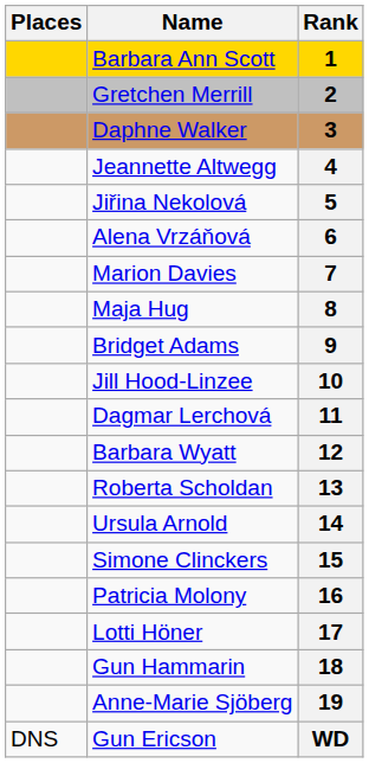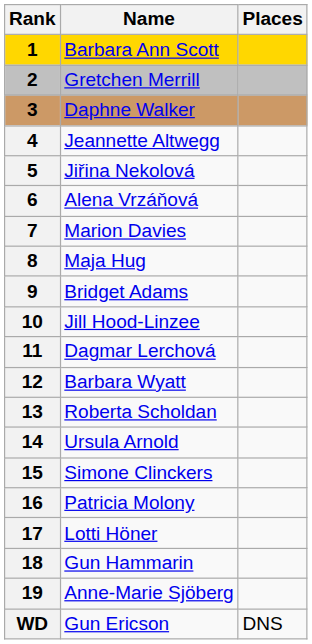 <table class="wikitable">
 <tr>
+<th>Rank</th>
+<th>Name</th>
 <th>Places</th>
-<th>Name</th>
-<th>Rank</th>
 </tr>
 <tr bgcolor="gold">
+<td align="center"><strong>1</strong></td>
+<td> <a href='#'>Barbara Ann Scott</a></td>
 <td></td>
-<td> <a href='#'>Barbara Ann Scott</a></td>
-<td align="center"><strong>1</strong></td>
 </tr>
 <tr bgcolor="silver">
+<td align="center"><strong>2</strong></td>
+<td> <a href='#'>Gretchen Merrill</a></td>
 <td></td>
-<td> <a href='#'>Gretchen Merrill</a></td>
-<td align="center"><strong>2</strong></td>
 </tr>
 <tr bgcolor="cc9966">
+<td align="center"><strong>3</strong></td>
+<td> <a href='#'>Daphne Walker</a></td>
 <td></td>
-<td> <a href='#'>Daphne Walker</a></td>
-<td align="center"><strong>3</strong></td>
 </tr>
 <tr>
+<th>4</th>
+<td> <a href='#'>Jeannette Altwegg</a></td>
 <td></td>
-<td> <a href='#'>Jeannette Altwegg</a></td>
-<th>4</th>
 </tr>
 <tr>
+<th>5</th>
+<td> <a href='#'>Jiřina Nekolová</a></td>
 <td></td>
-<td> <a href='#'>Jiřina Nekolová</a></td>
-<th>5</th>
 </tr>
 <tr>
+<th>6</th>
+<td> <a href='#'>Alena Vrzáňová</a></td>
 <td></td>
-<td> <a href='#'>Alena Vrzáňová</a></td>
-<th>6</th>
 </tr>
 <tr>
+<th>7</th>
+<td> <a href='#'>Marion Davies</a></td>
 <td></td>
-<td> <a href='#'>Marion Davies</a></td>
-<th>7</th>
 </tr>
 <tr>
+<th>8</th>
+<td> <a href='#'>Maja Hug</a></td>
 <td></td>
-<td> <a href='#'>Maja Hug</a></td>
-<th>8</th>
 </tr>
 <tr>
+<th>9</th>
+<td> <a href='#'>Bridget Adams</a></td>
 <td></td>
-<td> <a href='#'>Bridget Adams</a></td>
-<th>9</th>
 </tr>
 <tr>
+<th>10</th>
+<td> <a href='#'>Jill Hood-Linzee</a></td>
 <td></td>
-<td> <a href='#'>Jill Hood-Linzee</a></td>
-<th>10</th>
 </tr>
 <tr>
+<th>11</th>
+<td> <a href='#'>Dagmar Lerchová</a></td>
 <td></td>
-<td> <a href='#'>Dagmar Lerchová</a></td>
-<th>11</th>
 </tr>
 <tr>
+<th>12</th>
+<td> <a href='#'>Barbara Wyatt</a></td>
 <td></td>
-<td> <a href='#'>Barbara Wyatt</a></td>
-<th>12</th>
 </tr>
 <tr>
+<th>13</th>
+<td> <a href='#'>Roberta Scholdan</a></td>
 <td></td>
-<td> <a href='#'>Roberta Scholdan</a></td>
-<th>13</th>
 </tr>
 <tr>
+<th>14</th>
+<td> <a href='#'>Ursula Arnold</a></td>
 <td></td>
-<td> <a href='#'>Ursula Arnold</a></td>
-<th>14</th>
 </tr>
 <tr>
+<th>15</th>
+<td> <a href='#'>Simone Clinckers</a></td>
 <td></td>
-<td> <a href='#'>Simone Clinckers</a></td>
-<th>15</th>
 </tr>
 <tr>
+<th>16</th>
+<td> <a href='#'>Patricia Molony</a></td>
 <td></td>
-<td> <a href='#'>Patricia Molony</a></td>
-<th>16</th>
 </tr>
 <tr>
+<th>17</th>
+<td> <a href='#'>Lotti Höner</a></td>
 <td></td>
-<td> <a href='#'>Lotti Höner</a></td>
-<th>17</th>
 </tr>
 <tr>
+<th>18</th>
+<td> <a href='#'>Gun Hammarin</a></td>
 <td></td>
-<td> <a href='#'>Gun Hammarin</a></td>
-<th>18</th>
 </tr>
 <tr>
+<th>19</th>
+<td> <a href='#'>Anne-Marie Sjöberg</a></td>
 <td></td>
-<td> <a href='#'>Anne-Marie Sjöberg</a></td>
-<th>19</th>
 </tr>
 <tr>
+<th>WD</th>
+<td> <a href='#'>Gun Ericson</a></td>
 <td>DNS</td>
-<td> <a href='#'>Gun Ericson</a></td>
-<th>WD</th>
 </tr>
 </table>
